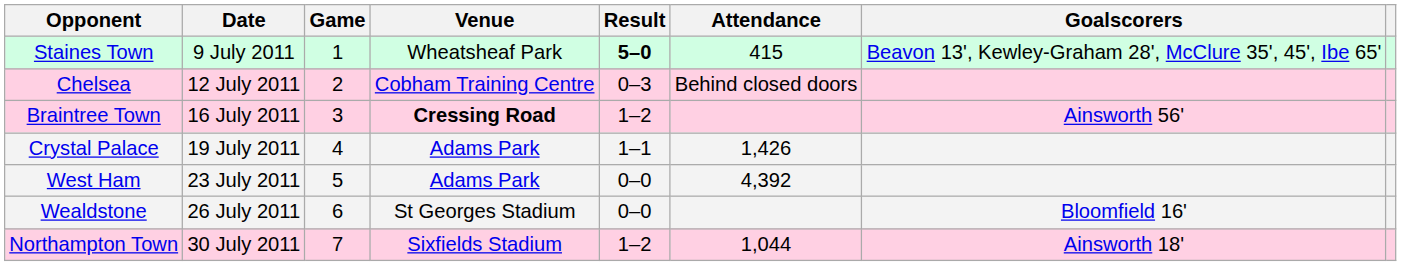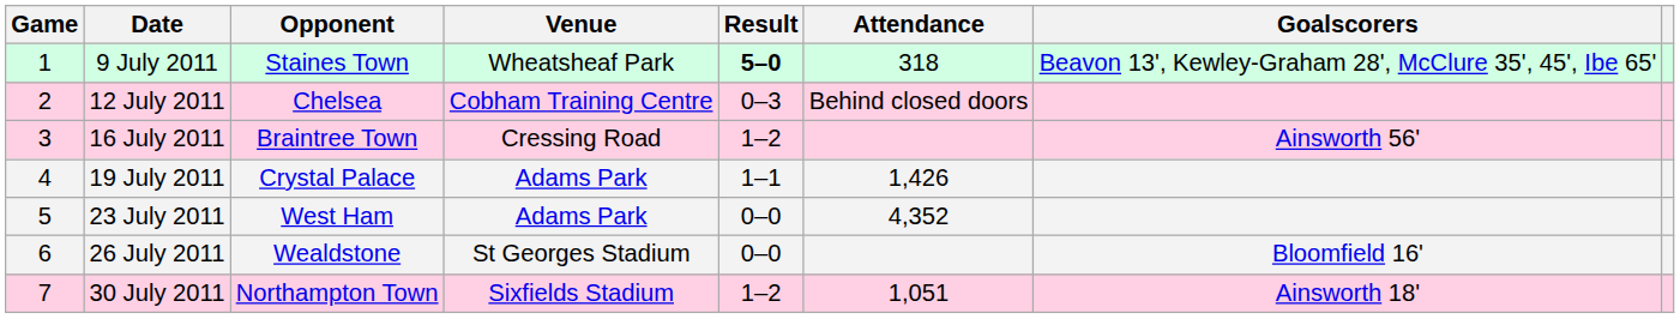 <table class="wikitable"  style="text-align:center;">
 <tr>
+<th>Game</th>
+<th>Date</th>
 <th>Opponent</th>
-<th>Date</th>
-<th>Game</th>
 <th>Venue</th>
 <th>Result</th>
 <th>Attendance</th>
 <th>Goalscorers</th>
 <th></th>
 </tr>
 <tr style="background:#d0ffe3;">
+<td>1</td>
+<td>9 July 2011</td>
 <td><a href='#'>Staines Town</a></td>
-<td>9 July 2011</td>
-<td>1</td>
 <td>Wheatsheaf Park</td>
 <td><strong>5–0</strong></td>
-<td>415</td>
+<td>318</td>
 <td><a href='#'>Beavon</a> 13', Kewley-Graham 28', <a href='#'>McClure</a> 35', 45', <a href='#'>Ibe</a> 65'</td>
 <td></td>
 </tr>
 <tr style="background:#ffd0e3;">
+<td>2</td>
+<td>12 July 2011</td>
 <td><a href='#'>Chelsea</a></td>
-<td>12 July 2011</td>
-<td>2</td>
 <td><a href='#'>Cobham Training Centre</a></td>
 <td>0–3</td>
 <td>Behind closed doors</td>
 <td></td>
 <td></td>
 </tr>
 <tr style="background:#ffd0e3;">
+<td>3</td>
+<td>16 July 2011</td>
 <td><a href='#'>Braintree Town</a></td>
-<td>16 July 2011</td>
-<td>3</td>
-<td><strong>Cressing Road</strong></td>
+<td>Cressing Road</td>
 <td>1–2</td>
 <td></td>
 <td><a href='#'>Ainsworth</a> 56'</td>
 <td></td>
 </tr>
 <tr style="background:#f3f3f3;">
+<td>4</td>
+<td>19 July 2011</td>
 <td><a href='#'>Crystal Palace</a></td>
-<td>19 July 2011</td>
-<td>4</td>
 <td><a href='#'>Adams Park</a></td>
 <td>1–1</td>
 <td>1,426</td>
 <td></td>
 <td></td>
 </tr>
 <tr style="background:#f3f3f3;">
+<td>5</td>
+<td>23 July 2011</td>
 <td><a href='#'>West Ham</a></td>
-<td>23 July 2011</td>
-<td>5</td>
 <td><a href='#'>Adams Park</a></td>
 <td>0–0</td>
-<td>4,392</td>
+<td>4,352</td>
 <td></td>
 <td></td>
 </tr>
 <tr style="background:#f3f3f3;">
+<td>6</td>
+<td>26 July 2011</td>
 <td><a href='#'>Wealdstone</a></td>
-<td>26 July 2011</td>
-<td>6</td>
 <td>St Georges Stadium</td>
 <td>0–0</td>
 <td></td>
 <td><a href='#'>Bloomfield</a> 16'</td>
 <td></td>
 </tr>
 <tr style="background:#ffd0e3;">
+<td>7</td>
+<td>30 July 2011</td>
 <td><a href='#'>Northampton Town</a></td>
-<td>30 July 2011</td>
-<td>7</td>
 <td><a href='#'>Sixfields Stadium</a></td>
 <td>1–2</td>
-<td>1,044</td>
+<td>1,051</td>
 <td><a href='#'>Ainsworth</a> 18'</td>
 <td></td>
 </tr>
 </table>
